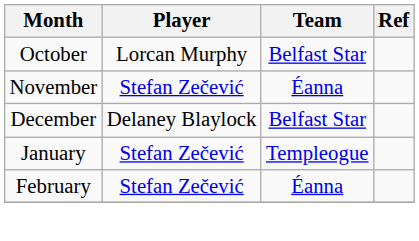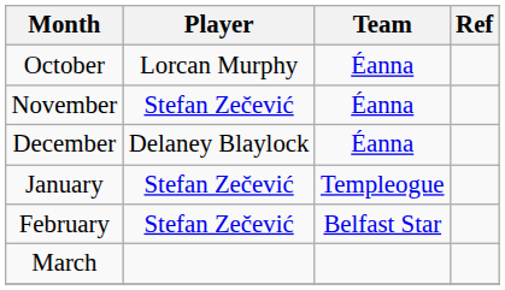 <table class="wikitable" style="text-align:center">
 <tr>
 <th>Month</th>
 <th>Player</th>
 <th>Team</th>
 <th>Ref</th>
 </tr>
 <tr>
 <td>October</td>
 <td>Lorcan Murphy</td>
-<td><a href='#'>Belfast Star</a></td>
+<td><a href='#'>Éanna</a></td>
 <td></td>
 </tr>
 <tr>
 <td>November</td>
 <td><a href='#'>Stefan Zečević</a></td>
 <td><a href='#'>Éanna</a></td>
 <td></td>
 </tr>
 <tr>
 <td>December</td>
 <td>Delaney Blaylock</td>
-<td><a href='#'>Belfast Star</a></td>
+<td><a href='#'>Éanna</a></td>
 <td></td>
 </tr>
 <tr>
 <td>January</td>
 <td><a href='#'>Stefan Zečević</a></td>
 <td><a href='#'>Templeogue</a></td>
 <td></td>
 </tr>
 <tr>
 <td>February</td>
 <td><a href='#'>Stefan Zečević</a></td>
-<td><a href='#'>Éanna</a></td>
+<td><a href='#'>Belfast Star</a></td>
+<td></td>
+</tr>
+<tr>
+<td>March</td>
+<td></td>
+<td></td>
 <td></td>
 </tr>
 <tr>
 </tr>
 </table>
